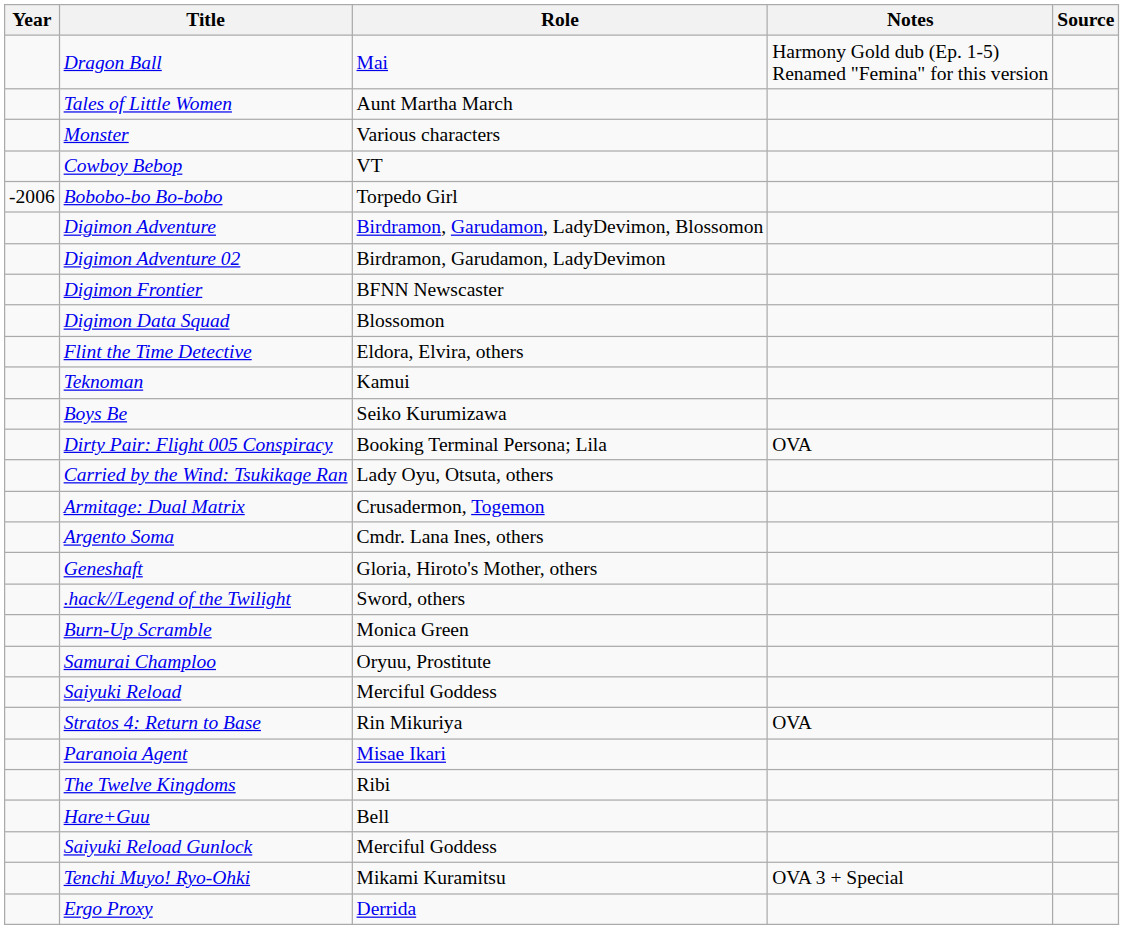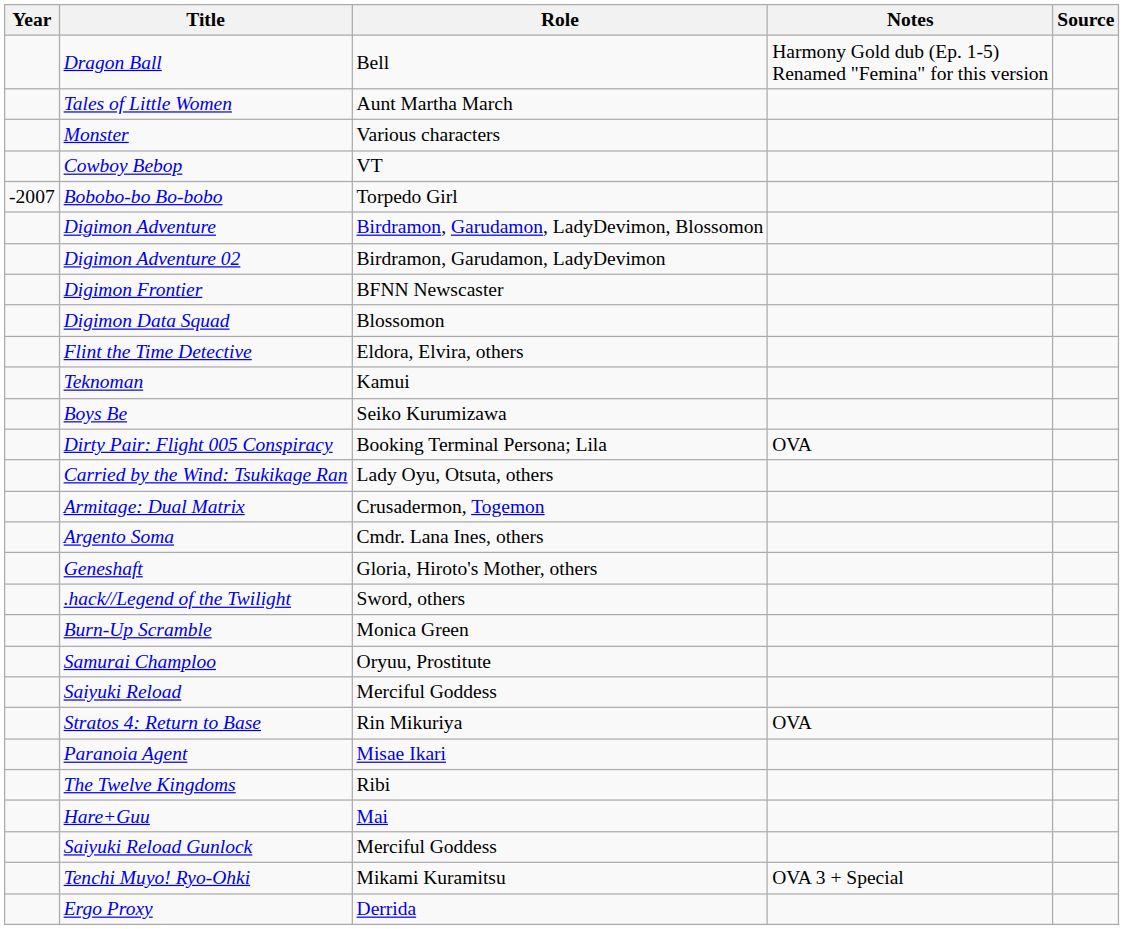 <table class="wikitable sortable plainrowheaders">
 <tr>
 <th>Year</th>
 <th>Title</th>
 <th>Role</th>
 <th class="unsortable">Notes</th>
 <th class="unsortable">Source</th>
 </tr>
 <tr>
 <td></td>
 <td><em><a href='#'>Dragon Ball</a></em></td>
-<td><a href='#'>Mai</a></td>
+<td>Bell</td>
 <td>Harmony Gold dub (Ep. 1-5)<br>Renamed "Femina" for this version</td>
 <td></td>
 </tr>
 <tr>
 <td></td>
 <td><em><a href='#'>Tales of Little Women</a></em></td>
 <td>Aunt Martha March</td>
 <td></td>
 <td></td>
 </tr>
 <tr>
 <td></td>
 <td><em><a href='#'>Monster</a></em></td>
 <td>Various characters </td>
 <td></td>
 <td></td>
 </tr>
 <tr>
 <td></td>
 <td><em><a href='#'>Cowboy Bebop</a></em></td>
 <td>VT</td>
 <td></td>
 <td></td>
 </tr>
 <tr>
-<td>-2006</td>
+<td>-2007</td>
 <td><em><a href='#'>Bobobo-bo Bo-bobo</a></em></td>
 <td>Torpedo Girl</td>
 <td></td>
 <td></td>
 </tr>
 <tr>
 <td></td>
 <td><em><a href='#'>Digimon Adventure</a></em></td>
 <td><a href='#'>Birdramon</a>, <a href='#'>Garudamon</a>, LadyDevimon, Blossomon</td>
 <td></td>
 <td></td>
 </tr>
 <tr>
 <td></td>
 <td><em><a href='#'>Digimon Adventure 02</a></em></td>
 <td>Birdramon, Garudamon, LadyDevimon</td>
 <td></td>
 <td></td>
 </tr>
 <tr>
 <td></td>
 <td><em><a href='#'>Digimon Frontier</a></em></td>
 <td>BFNN Newscaster</td>
 <td></td>
 <td></td>
 </tr>
 <tr>
 <td></td>
 <td><em><a href='#'>Digimon Data Squad</a></em></td>
 <td>Blossomon</td>
 <td></td>
 <td></td>
 </tr>
 <tr>
 <td></td>
 <td><em><a href='#'>Flint the Time Detective</a></em></td>
 <td>Eldora, Elvira, others</td>
 <td></td>
 <td></td>
 </tr>
 <tr>
 <td></td>
 <td><em><a href='#'>Teknoman</a></em></td>
 <td>Kamui</td>
 <td></td>
 <td></td>
 </tr>
 <tr>
 <td></td>
 <td><em><a href='#'>Boys Be</a></em></td>
 <td>Seiko Kurumizawa</td>
 <td></td>
 <td></td>
 </tr>
 <tr>
 <td></td>
 <td><em><a href='#'>Dirty Pair: Flight 005 Conspiracy</a></em></td>
 <td>Booking Terminal Persona; Lila</td>
 <td>OVA</td>
 <td></td>
 </tr>
 <tr>
 <td></td>
 <td><em><a href='#'>Carried by the Wind: Tsukikage Ran</a></em></td>
 <td>Lady Oyu, Otsuta, others</td>
 <td></td>
 <td></td>
 </tr>
 <tr>
 <td></td>
 <td><em><a href='#'>Armitage: Dual Matrix</a></em></td>
 <td>Crusadermon, <a href='#'>Togemon</a></td>
 <td></td>
 <td></td>
 </tr>
 <tr>
 <td></td>
 <td><em><a href='#'>Argento Soma</a></em></td>
 <td>Cmdr. Lana Ines, others</td>
 <td></td>
 <td></td>
 </tr>
 <tr>
 <td></td>
 <td><em><a href='#'>Geneshaft</a></em></td>
 <td>Gloria, Hiroto's Mother, others</td>
 <td></td>
 <td></td>
 </tr>
 <tr>
 <td></td>
 <td><em><a href='#'>.hack//Legend of the Twilight</a></em></td>
 <td>Sword, others</td>
 <td></td>
 <td></td>
 </tr>
 <tr>
 <td></td>
 <td><em><a href='#'>Burn-Up Scramble</a></em></td>
 <td>Monica Green</td>
 <td></td>
 <td></td>
 </tr>
 <tr>
 <td></td>
 <td><em><a href='#'>Samurai Champloo</a></em></td>
 <td>Oryuu, Prostitute</td>
 <td></td>
 <td></td>
 </tr>
 <tr>
 <td></td>
 <td><em><a href='#'>Saiyuki Reload</a></em></td>
 <td>Merciful Goddess</td>
 <td></td>
 <td></td>
 </tr>
 <tr>
 <td></td>
 <td><em><a href='#'>Stratos 4: Return to Base</a></em></td>
 <td>Rin Mikuriya</td>
 <td>OVA</td>
 <td></td>
 </tr>
 <tr>
 <td></td>
 <td><em><a href='#'>Paranoia Agent</a></em></td>
 <td><a href='#'>Misae Ikari</a></td>
 <td></td>
 <td></td>
 </tr>
 <tr>
 <td></td>
 <td><em><a href='#'>The Twelve Kingdoms</a></em></td>
 <td>Ribi</td>
 <td></td>
 <td></td>
 </tr>
 <tr>
 <td></td>
 <td><em><a href='#'>Hare+Guu</a></em></td>
-<td>Bell</td>
+<td><a href='#'>Mai</a></td>
 <td></td>
 <td></td>
 </tr>
 <tr>
 <td></td>
 <td><em><a href='#'>Saiyuki Reload Gunlock</a></em></td>
 <td>Merciful Goddess</td>
 <td></td>
 <td></td>
 </tr>
 <tr>
 <td></td>
 <td><em><a href='#'>Tenchi Muyo! Ryo-Ohki</a></em></td>
 <td>Mikami Kuramitsu</td>
 <td>OVA 3 + Special</td>
 <td></td>
 </tr>
 <tr>
 <td></td>
 <td><em><a href='#'>Ergo Proxy</a></em></td>
 <td><a href='#'>Derrida</a></td>
 <td></td>
 <td></td>
 </tr>
 <tr>
 </tr>
 </table>
